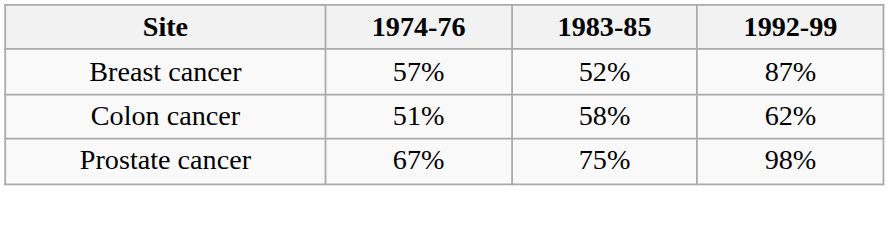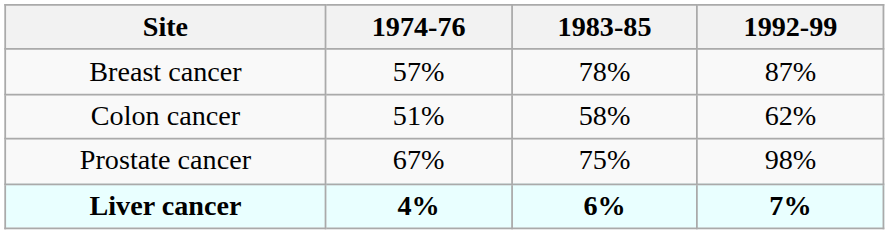 <table class="wikitable"  style="width:500px; text-align:center; margin:1em auto 1em auto;">
 <tr>
 <th>Site</th>
 <th>1974-76</th>
 <th>1983-85</th>
 <th>1992-99</th>
 </tr>
 <tr>
 <td>Breast cancer</td>
 <td>57%</td>
-<td>52%</td>
+<td>78%</td>
 <td>87%</td>
 </tr>
 <tr>
 <td>Colon cancer</td>
 <td>51%</td>
 <td>58%</td>
 <td>62%</td>
 </tr>
 <tr>
 <td>Prostate cancer</td>
 <td>67%</td>
 <td>75%</td>
 <td>98%</td>
 </tr>
+<tr style="background:#e9ffff;">
+<td><strong>Liver cancer</strong></td>
+<td style="background:#e9ffff;"><strong>4%</strong></td>
+<td style="background:#e9ffff;"><strong>6%</strong></td>
+<td style="background:#e9ffff;"><strong>7%</strong></td>
+</tr>
 </table>
